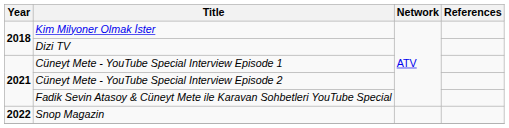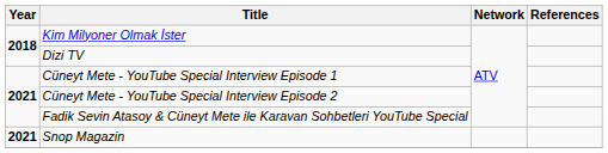 <table class="wikitable">
 <tr>
 <th>Year</th>
 <th>Title</th>
 <th>Network</th>
 <th>References</th>
 </tr>
 <tr>
 <td rowspan="2"><strong>2018</strong></td>
 <td><em><a href='#'>Kim Milyoner Olmak İster</a></em></td>
 <td rowspan="5"><a href='#'>ATV</a></td>
 <td></td>
 </tr>
 <tr>
 <td><em>Dizi TV</em></td>
 <td></td>
 </tr>
 <tr>
 <td rowspan="3"><strong>2021</strong></td>
 <td><em>Cüneyt Mete - YouTube Special Interview Episode 1</em></td>
 <td></td>
 </tr>
 <tr>
 <td><em>Cüneyt Mete - YouTube Special Interview Episode 2</em></td>
 <td></td>
 </tr>
 <tr>
 <td><em>Fadik Sevin Atasoy & Cüneyt Mete ile Karavan Sohbetleri YouTube Special</em></td>
 <td></td>
 </tr>
 <tr>
-<td><strong>2022</strong></td>
+<td><strong>2021</strong></td>
 <td><em>Snop Magazin</em></td>
 <td></td>
 <td></td>
 </tr>
 <tr>
 </tr>
 </table>
